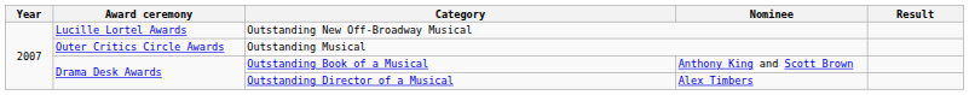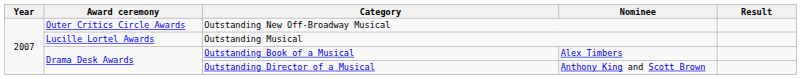 <table class="wikitable" width="95%">
 <tr>
 <th width="5%">Year</th>
 <th width="20%">Award ceremony</th>
 <th width="45%">Category</th>
 <th width="20%">Nominee</th>
 <th width="10%">Result</th>
 </tr>
 <tr>
 <td rowspan="4" align="center">2007</td>
-<td rowspan="1"><a href='#'>Lucille Lortel Awards</a></td>
+<td rowspan="1"><a href='#'>Outer Critics Circle Awards</a></td>
 <td rowspan="1" colspan="2">Outstanding New Off-Broadway Musical</td>
 <td></td>
 </tr>
 <tr>
-<td rowspan="1"><a href='#'>Outer Critics Circle Awards</a></td>
+<td rowspan="1"><a href='#'>Lucille Lortel Awards</a></td>
 <td rowspan="1" colspan="2">Outstanding Musical</td>
 <td></td>
 </tr>
 <tr>
 <td rowspan="2"><a href='#'>Drama Desk Awards</a></td>
 <td rowspan="1"><a href='#'>Outstanding Book of a Musical</a></td>
-<td rowspan="1"><a href='#'>Anthony King</a> and <a href='#'>Scott Brown</a></td>
+<td rowspan="1"><a href='#'>Alex Timbers</a></td>
 <td></td>
 </tr>
 <tr>
 <td rowspan="1"><a href='#'>Outstanding Director of a Musical</a></td>
-<td rowspan="1"><a href='#'>Alex Timbers</a></td>
+<td rowspan="1"><a href='#'>Anthony King</a> and <a href='#'>Scott Brown</a></td>
 <td></td>
 </tr>
 </table>
